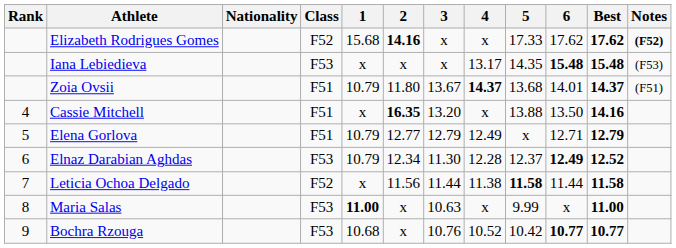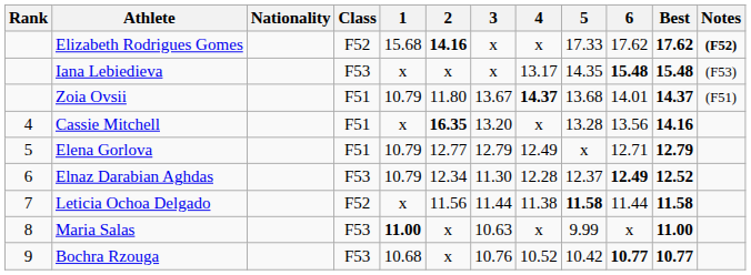 <table class="wikitable sortable" style="text-align:center">
 <tr>
 <th>Rank</th>
 <th>Athlete</th>
 <th>Nationality</th>
 <th>Class</th>
 <th>1</th>
 <th>2</th>
 <th>3</th>
 <th>4</th>
 <th>5</th>
 <th>6</th>
 <th>Best</th>
 <th>Notes</th>
 </tr>
 <tr>
 <td></td>
 <td align="left"><a href='#'>Elizabeth Rodrigues Gomes</a></td>
 <td align="left"></td>
 <td>F52</td>
 <td>15.68</td>
 <td><strong>14.16</strong></td>
 <td>x</td>
 <td>x</td>
 <td>17.33</td>
 <td>17.62</td>
 <td><strong>17.62</strong></td>
 <td><strong> <small>(F52)</small></strong></td>
 </tr>
 <tr>
 <td></td>
 <td align="left"><a href='#'>Iana Lebiedieva</a></td>
 <td align="left"></td>
 <td>F53</td>
 <td>x</td>
 <td>x</td>
 <td>x</td>
 <td>13.17</td>
 <td>14.35</td>
 <td><strong>15.48</strong></td>
 <td><strong>15.48</strong></td>
 <td> <small>(F53)</small></td>
 </tr>
 <tr>
 <td></td>
 <td align="left"><a href='#'>Zoia Ovsii</a></td>
 <td align="left"></td>
 <td>F51</td>
 <td>10.79</td>
 <td>11.80</td>
 <td>13.67</td>
 <td><strong>14.37</strong></td>
 <td>13.68</td>
 <td>14.01</td>
 <td><strong>14.37</strong></td>
 <td> <small>(F51)</small></td>
 </tr>
 <tr>
 <td>4</td>
 <td align="left"><a href='#'>Cassie Mitchell</a></td>
 <td align="left"></td>
 <td>F51</td>
 <td>x</td>
 <td><strong>16.35</strong></td>
 <td>13.20</td>
 <td>x</td>
-<td>13.88</td>
-<td>13.50</td>
+<td>13.28</td>
+<td>13.56</td>
 <td><strong>14.16</strong></td>
 <td></td>
 </tr>
 <tr>
 <td>5</td>
 <td align="left"><a href='#'>Elena Gorlova</a></td>
 <td align="left"></td>
 <td>F51</td>
 <td>10.79</td>
 <td>12.77</td>
 <td>12.79</td>
 <td>12.49</td>
 <td>x</td>
 <td>12.71</td>
 <td><strong>12.79</strong></td>
 <td></td>
 </tr>
 <tr>
 <td>6</td>
 <td align="left"><a href='#'>Elnaz Darabian Aghdas</a></td>
 <td align="left"></td>
 <td>F53</td>
 <td>10.79</td>
 <td>12.34</td>
 <td>11.30</td>
 <td>12.28</td>
 <td>12.37</td>
 <td><strong>12.49</strong></td>
 <td><strong>12.52</strong></td>
 <td></td>
 </tr>
 <tr>
 <td>7</td>
 <td align="left"><a href='#'>Leticia Ochoa Delgado</a></td>
 <td align="left"></td>
 <td>F52</td>
 <td>x</td>
 <td>11.56</td>
 <td>11.44</td>
 <td>11.38</td>
 <td><strong>11.58</strong></td>
 <td>11.44</td>
 <td><strong>11.58</strong></td>
 <td></td>
 </tr>
 <tr>
 <td>8</td>
 <td align="left"><a href='#'>Maria Salas</a></td>
 <td align="left"></td>
 <td>F53</td>
 <td><strong>11.00</strong></td>
 <td>x</td>
 <td>10.63</td>
 <td>x</td>
 <td>9.99</td>
 <td>x</td>
 <td><strong>11.00</strong></td>
 <td></td>
 </tr>
 <tr>
 <td>9</td>
 <td align="left"><a href='#'>Bochra Rzouga</a></td>
 <td align="left"></td>
 <td>F53</td>
 <td>10.68</td>
 <td>x</td>
 <td>10.76</td>
 <td>10.52</td>
 <td>10.42</td>
 <td><strong>10.77</strong></td>
 <td><strong>10.77</strong></td>
 <td></td>
 </tr>
 </table>
